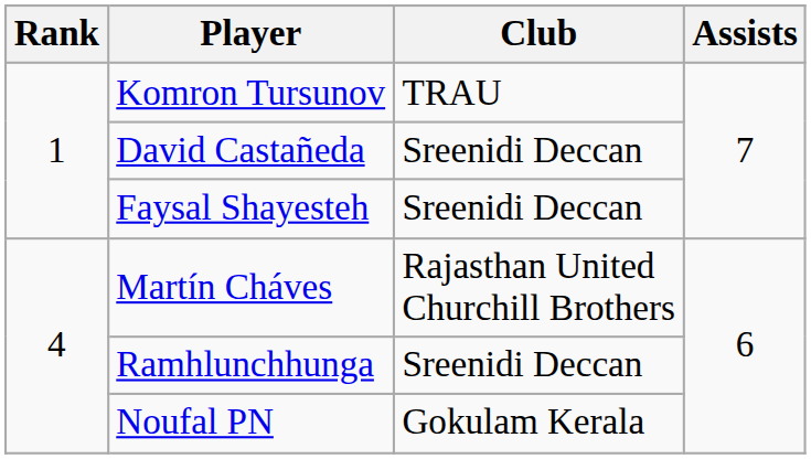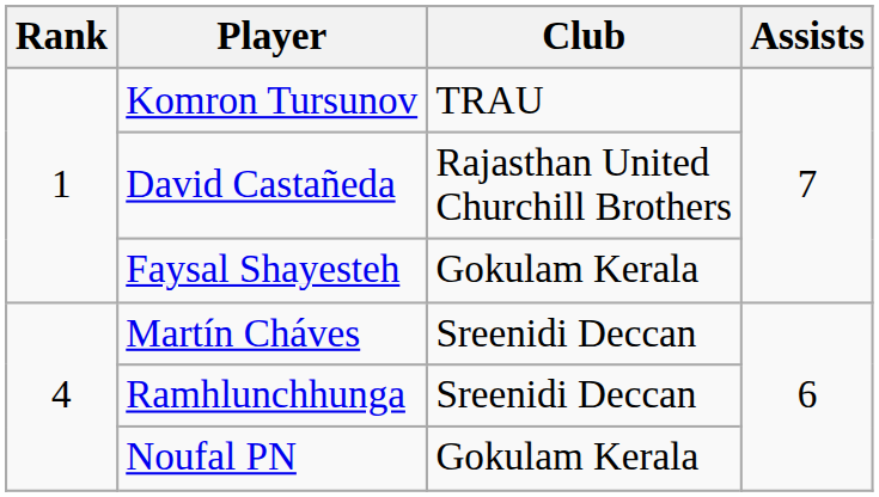 <table class="wikitable" style="text-align:"center">
 <tr>
 <th>Rank</th>
 <th>Player</th>
 <th>Club</th>
 <th>Assists</th>
 </tr>
 <tr>
 <td rowspan="3" align="center">1</td>
 <td align="left"> <a href='#'>Komron Tursunov</a></td>
 <td align="left">TRAU</td>
 <td rowspan="3" align="center">7</td>
 </tr>
 <tr>
 <td align="left"> <a href='#'>David Castañeda</a></td>
-<td align="left">Sreenidi Deccan</td>
+<td align="left">Rajasthan United <br>Churchill Brothers</td>
 </tr>
 <tr>
 <td align="left"> <a href='#'>Faysal Shayesteh</a></td>
-<td align="left">Sreenidi Deccan</td>
+<td align="left">Gokulam Kerala</td>
 </tr>
 <tr>
 <td rowspan="3" align="center">4</td>
 <td align="left"> <a href='#'>Martín Cháves</a></td>
-<td align="left">Rajasthan United <br>Churchill Brothers</td>
+<td align="left">Sreenidi Deccan</td>
 <td rowspan="3" align="center">6</td>
 </tr>
 <tr>
 <td align="left"> <a href='#'>Ramhlunchhunga</a></td>
 <td align="left">Sreenidi Deccan</td>
 </tr>
 <tr>
 <td align="left"> <a href='#'>Noufal PN</a></td>
 <td align="left">Gokulam Kerala</td>
 </tr>
 </table>
